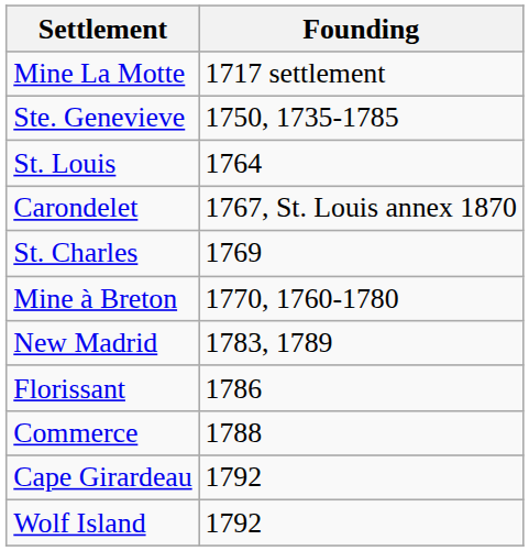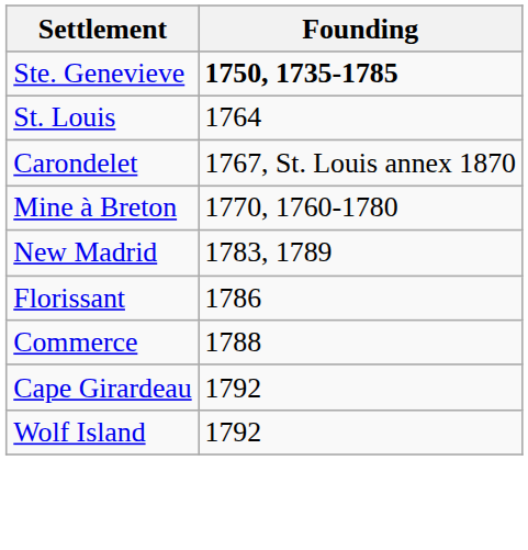 <table class="wikitable" style="float: right; margin: .46em 0 0 .2em;">
 <tr>
 <th>Settlement</th>
 <th>Founding</th>
 </tr>
 <tr>
-<td><a href='#'>Mine La Motte</a></td>
-<td>1717 settlement</td>
-</tr>
-<tr>
 <td><a href='#'>Ste. Genevieve</a></td>
-<td>1750, 1735-1785</td>
+<td><strong>1750, 1735-1785</strong></td>
 </tr>
 <tr>
 <td><a href='#'>St. Louis</a></td>
 <td>1764</td>
 </tr>
 <tr>
 <td><a href='#'>Carondelet</a></td>
 <td>1767, St. Louis annex 1870</td>
-</tr>
-<tr>
-<td><a href='#'>St. Charles</a></td>
-<td>1769</td>
 </tr>
 <tr>
 <td><a href='#'>Mine à Breton</a></td>
 <td>1770, 1760-1780</td>
 </tr>
 <tr>
 <td><a href='#'>New Madrid</a></td>
 <td>1783, 1789</td>
 </tr>
 <tr>
 <td><a href='#'>Florissant</a></td>
 <td>1786</td>
 </tr>
 <tr>
 <td><a href='#'>Commerce</a></td>
 <td>1788</td>
 </tr>
 <tr>
 <td><a href='#'>Cape Girardeau</a></td>
 <td>1792</td>
 </tr>
 <tr>
 <td><a href='#'>Wolf Island</a></td>
 <td>1792</td>
 </tr>
 </table>
